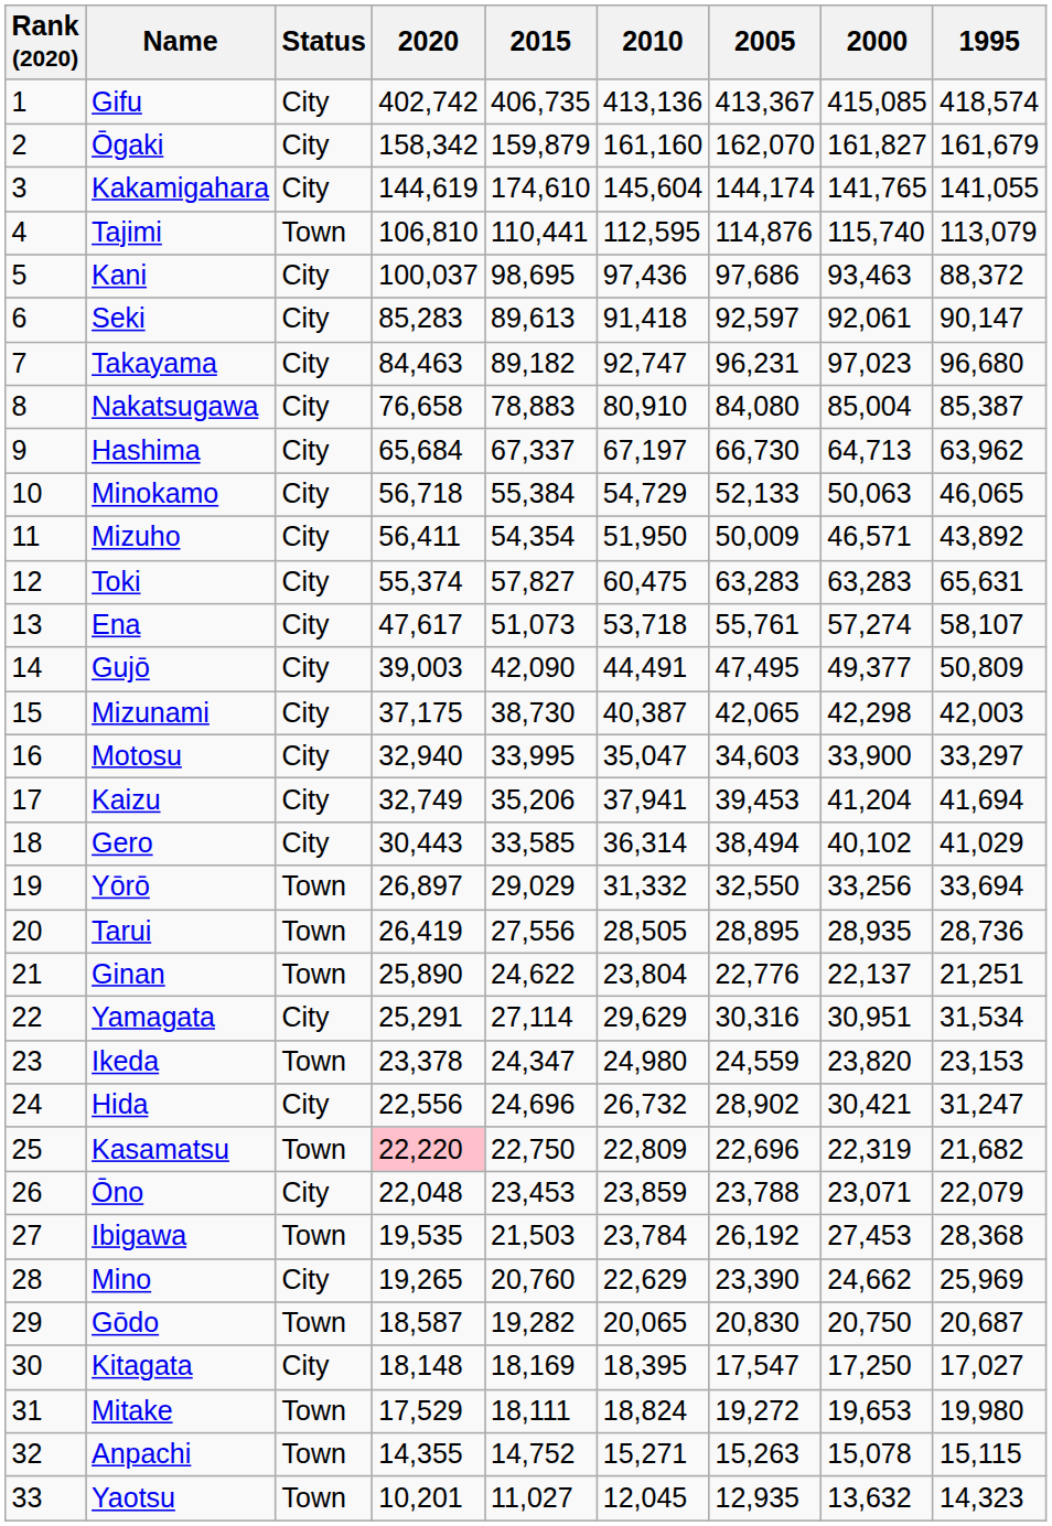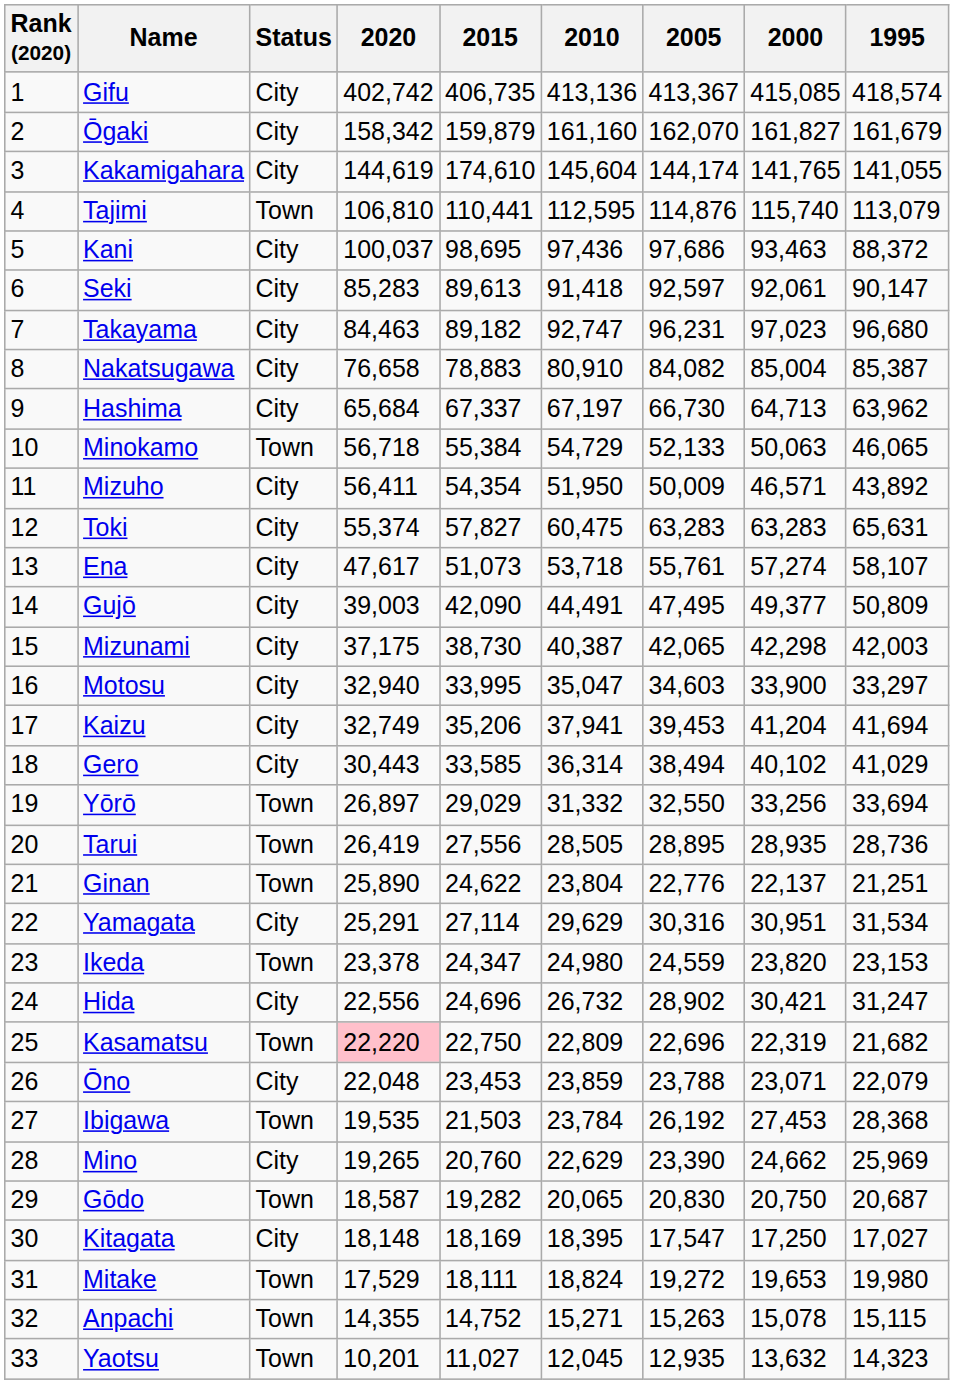 <table class="wikitable sortable">
 <tr>
 <th>Rank<br><small>(2020)</small></th>
 <th>Name</th>
 <th>Status</th>
 <th>2020</th>
 <th>2015</th>
 <th>2010</th>
 <th>2005</th>
 <th>2000</th>
 <th>1995</th>
 </tr>
 <tr>
 <td>1</td>
 <td><a href='#'>Gifu</a></td>
 <td>City</td>
 <td>402,742</td>
 <td>406,735</td>
 <td>413,136</td>
 <td>413,367</td>
 <td>415,085</td>
 <td>418,574</td>
 </tr>
 <tr>
 <td>2</td>
 <td><a href='#'>Ōgaki</a></td>
 <td>City</td>
 <td>158,342</td>
 <td>159,879</td>
 <td>161,160</td>
 <td>162,070</td>
 <td>161,827</td>
 <td>161,679</td>
 </tr>
 <tr>
 <td>3</td>
 <td><a href='#'>Kakamigahara</a></td>
 <td>City</td>
 <td>144,619</td>
 <td>174,610</td>
 <td>145,604</td>
 <td>144,174</td>
 <td>141,765</td>
 <td>141,055</td>
 </tr>
 <tr>
 <td>4</td>
 <td><a href='#'>Tajimi</a></td>
 <td>Town</td>
 <td>106,810</td>
 <td>110,441</td>
 <td>112,595</td>
 <td>114,876</td>
 <td>115,740</td>
 <td>113,079</td>
 </tr>
 <tr>
 <td>5</td>
 <td><a href='#'>Kani</a></td>
 <td>City</td>
 <td>100,037</td>
 <td>98,695</td>
 <td>97,436</td>
 <td>97,686</td>
 <td>93,463</td>
 <td>88,372</td>
 </tr>
 <tr>
 <td>6</td>
 <td><a href='#'>Seki</a></td>
 <td>City</td>
 <td>85,283</td>
 <td>89,613</td>
 <td>91,418</td>
 <td>92,597</td>
 <td>92,061</td>
 <td>90,147</td>
 </tr>
 <tr>
 <td>7</td>
 <td><a href='#'>Takayama</a></td>
 <td>City</td>
 <td>84,463</td>
 <td>89,182</td>
 <td>92,747</td>
 <td>96,231</td>
 <td>97,023</td>
 <td>96,680</td>
 </tr>
 <tr>
 <td>8</td>
 <td><a href='#'>Nakatsugawa</a></td>
 <td>City</td>
 <td>76,658</td>
 <td>78,883</td>
 <td>80,910</td>
-<td>84,080</td>
+<td>84,082</td>
 <td>85,004</td>
 <td>85,387</td>
 </tr>
 <tr>
 <td>9</td>
 <td><a href='#'>Hashima</a></td>
 <td>City</td>
 <td>65,684</td>
 <td>67,337</td>
 <td>67,197</td>
 <td>66,730</td>
 <td>64,713</td>
 <td>63,962</td>
 </tr>
 <tr>
 <td>10</td>
 <td><a href='#'>Minokamo</a></td>
-<td>City</td>
+<td>Town</td>
 <td>56,718</td>
 <td>55,384</td>
 <td>54,729</td>
 <td>52,133</td>
 <td>50,063</td>
 <td>46,065</td>
 </tr>
 <tr>
 <td>11</td>
 <td><a href='#'>Mizuho</a></td>
 <td>City</td>
 <td>56,411</td>
 <td>54,354</td>
 <td>51,950</td>
 <td>50,009</td>
 <td>46,571</td>
 <td>43,892</td>
 </tr>
 <tr>
 <td>12</td>
 <td><a href='#'>Toki</a></td>
 <td>City</td>
 <td>55,374</td>
 <td>57,827</td>
 <td>60,475</td>
 <td>63,283</td>
 <td>63,283</td>
 <td>65,631</td>
 </tr>
 <tr>
 <td>13</td>
 <td><a href='#'>Ena</a></td>
 <td>City</td>
 <td>47,617</td>
 <td>51,073</td>
 <td>53,718</td>
 <td>55,761</td>
 <td>57,274</td>
 <td>58,107</td>
 </tr>
 <tr>
 <td>14</td>
 <td><a href='#'>Gujō</a></td>
 <td>City</td>
 <td>39,003</td>
 <td>42,090</td>
 <td>44,491</td>
 <td>47,495</td>
 <td>49,377</td>
 <td>50,809</td>
 </tr>
 <tr>
 <td>15</td>
 <td><a href='#'>Mizunami</a></td>
 <td>City</td>
 <td>37,175</td>
 <td>38,730</td>
 <td>40,387</td>
 <td>42,065</td>
 <td>42,298</td>
 <td>42,003</td>
 </tr>
 <tr>
 <td>16</td>
 <td><a href='#'>Motosu</a></td>
 <td>City</td>
 <td>32,940</td>
 <td>33,995</td>
 <td>35,047</td>
 <td>34,603</td>
 <td>33,900</td>
 <td>33,297</td>
 </tr>
 <tr>
 <td>17</td>
 <td><a href='#'>Kaizu</a></td>
 <td>City</td>
 <td>32,749</td>
 <td>35,206</td>
 <td>37,941</td>
 <td>39,453</td>
 <td>41,204</td>
 <td>41,694</td>
 </tr>
 <tr>
 <td>18</td>
 <td><a href='#'>Gero</a></td>
 <td>City</td>
 <td>30,443</td>
 <td>33,585</td>
 <td>36,314</td>
 <td>38,494</td>
 <td>40,102</td>
 <td>41,029</td>
 </tr>
 <tr>
 <td>19</td>
 <td><a href='#'>Yōrō</a></td>
 <td>Town</td>
 <td>26,897</td>
 <td>29,029</td>
 <td>31,332</td>
 <td>32,550</td>
 <td>33,256</td>
 <td>33,694</td>
 </tr>
 <tr>
 <td>20</td>
 <td><a href='#'>Tarui</a></td>
 <td>Town</td>
 <td>26,419</td>
 <td>27,556</td>
 <td>28,505</td>
 <td>28,895</td>
 <td>28,935</td>
 <td>28,736</td>
 </tr>
 <tr>
 <td>21</td>
 <td><a href='#'>Ginan</a></td>
 <td>Town</td>
 <td>25,890</td>
 <td>24,622</td>
 <td>23,804</td>
 <td>22,776</td>
 <td>22,137</td>
 <td>21,251</td>
 </tr>
 <tr>
 <td>22</td>
 <td><a href='#'>Yamagata</a></td>
 <td>City</td>
 <td>25,291</td>
 <td>27,114</td>
 <td>29,629</td>
 <td>30,316</td>
 <td>30,951</td>
 <td>31,534</td>
 </tr>
 <tr>
 <td>23</td>
 <td><a href='#'>Ikeda</a></td>
 <td>Town</td>
 <td>23,378</td>
 <td>24,347</td>
 <td>24,980</td>
 <td>24,559</td>
 <td>23,820</td>
 <td>23,153</td>
 </tr>
 <tr>
 <td>24</td>
 <td><a href='#'>Hida</a></td>
 <td>City</td>
 <td>22,556</td>
 <td>24,696</td>
 <td>26,732</td>
 <td>28,902</td>
 <td>30,421</td>
 <td>31,247</td>
 </tr>
 <tr>
 <td>25</td>
 <td><a href='#'>Kasamatsu</a></td>
 <td>Town</td>
 <td style="background: pink;">22,220</td>
 <td>22,750</td>
 <td>22,809</td>
 <td>22,696</td>
 <td>22,319</td>
 <td>21,682</td>
 </tr>
 <tr>
 <td>26</td>
 <td><a href='#'>Ōno</a></td>
 <td>City</td>
 <td>22,048</td>
 <td>23,453</td>
 <td>23,859</td>
 <td>23,788</td>
 <td>23,071</td>
 <td>22,079</td>
 </tr>
 <tr>
 <td>27</td>
 <td><a href='#'>Ibigawa</a></td>
 <td>Town</td>
 <td>19,535</td>
 <td>21,503</td>
 <td>23,784</td>
 <td>26,192</td>
 <td>27,453</td>
 <td>28,368</td>
 </tr>
 <tr>
 <td>28</td>
 <td><a href='#'>Mino</a></td>
 <td>City</td>
 <td>19,265</td>
 <td>20,760</td>
 <td>22,629</td>
 <td>23,390</td>
 <td>24,662</td>
 <td>25,969</td>
 </tr>
 <tr>
 <td>29</td>
 <td><a href='#'>Gōdo</a></td>
 <td>Town</td>
 <td>18,587</td>
 <td>19,282</td>
 <td>20,065</td>
 <td>20,830</td>
 <td>20,750</td>
 <td>20,687</td>
 </tr>
 <tr>
 <td>30</td>
 <td><a href='#'>Kitagata</a></td>
 <td>City</td>
 <td>18,148</td>
 <td>18,169</td>
 <td>18,395</td>
 <td>17,547</td>
 <td>17,250</td>
 <td>17,027</td>
 </tr>
 <tr>
 <td>31</td>
 <td><a href='#'>Mitake</a></td>
 <td>Town</td>
 <td>17,529</td>
 <td>18,111</td>
 <td>18,824</td>
 <td>19,272</td>
 <td>19,653</td>
 <td>19,980</td>
 </tr>
 <tr>
 <td>32</td>
 <td><a href='#'>Anpachi</a></td>
 <td>Town</td>
 <td>14,355</td>
 <td>14,752</td>
 <td>15,271</td>
 <td>15,263</td>
 <td>15,078</td>
 <td>15,115</td>
 </tr>
 <tr>
 <td>33</td>
 <td><a href='#'>Yaotsu</a></td>
 <td>Town</td>
 <td>10,201</td>
 <td>11,027</td>
 <td>12,045</td>
 <td>12,935</td>
 <td>13,632</td>
 <td>14,323</td>
 </tr>
 </table>
